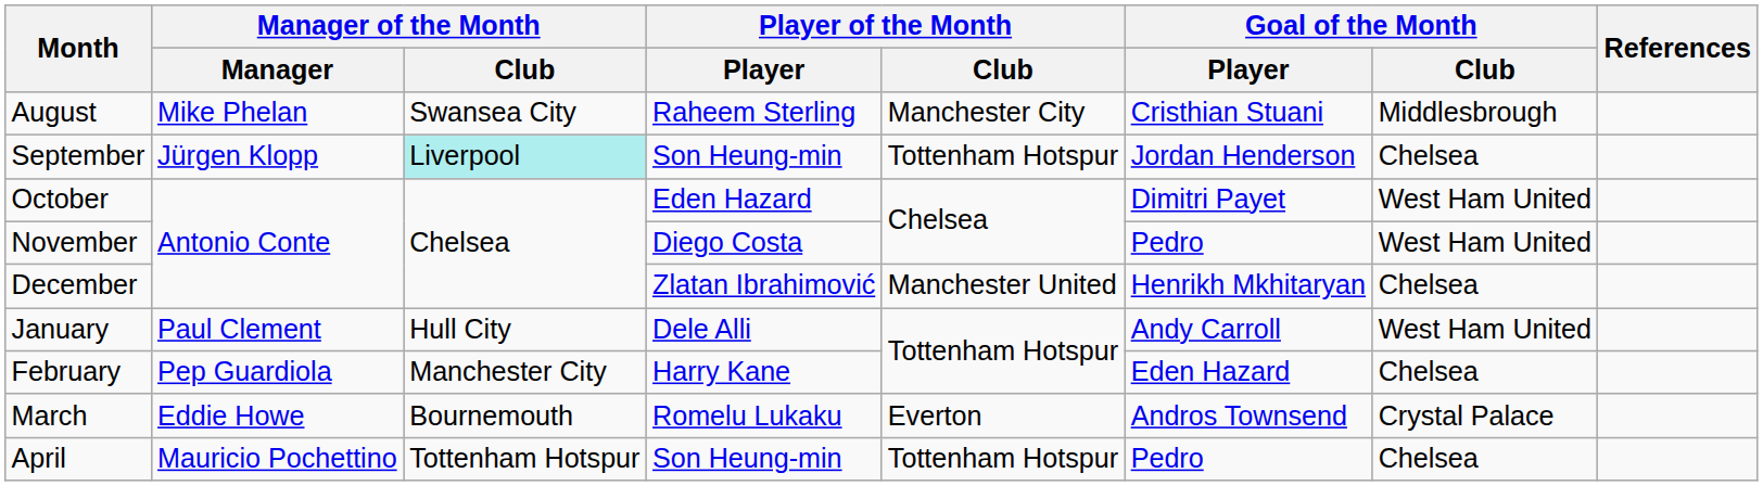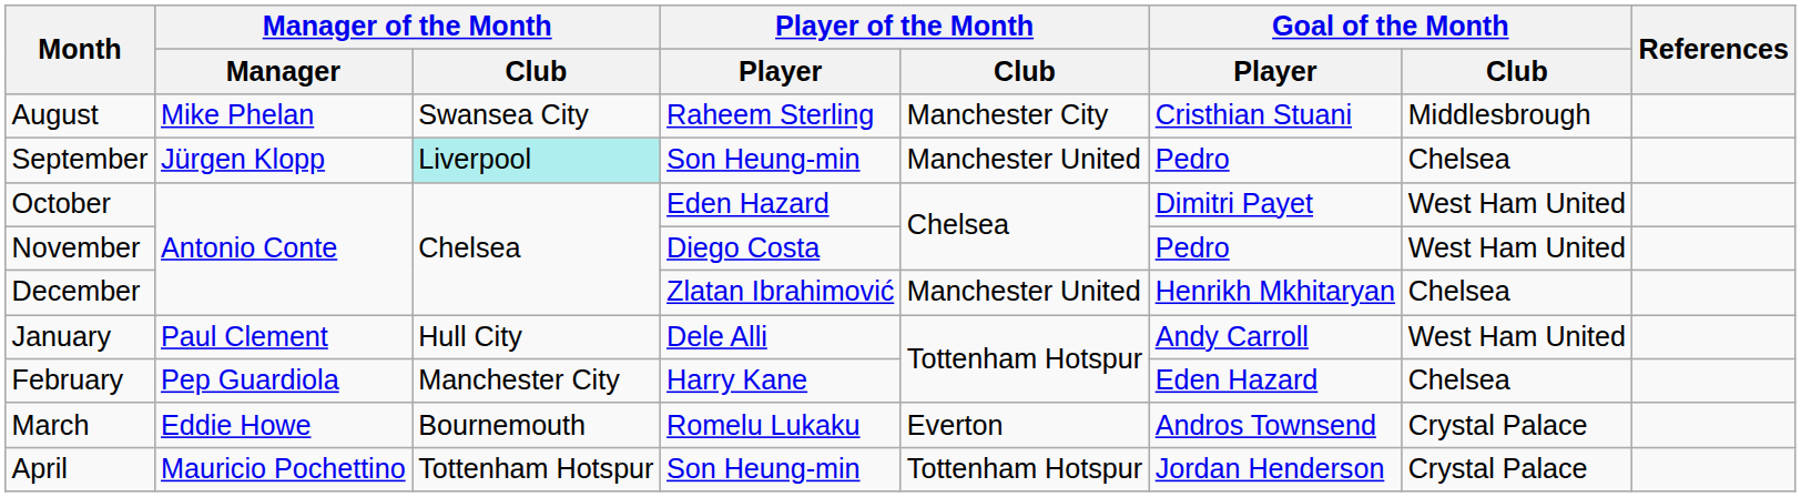 <table class="wikitable">
 <tr>
 <th rowspan="2">Month</th>
 <th colspan="2"><a href='#'>Manager of the Month</a></th>
 <th colspan="2"><a href='#'>Player of the Month</a></th>
 <th colspan="2"><a href='#'>Goal of the Month</a></th>
 <th rowspan="2">References</th>
 </tr>
 <tr>
 <th>Manager</th>
 <th>Club</th>
 <th>Player</th>
 <th>Club</th>
 <th>Player</th>
 <th>Club</th>
 </tr>
 <tr>
 <td>August</td>
 <td> <a href='#'>Mike Phelan</a></td>
 <td>Swansea City</td>
 <td> <a href='#'>Raheem Sterling</a></td>
 <td>Manchester City</td>
 <td> <a href='#'>Cristhian Stuani</a></td>
 <td>Middlesbrough</td>
 <td align=center></td>
 </tr>
 <tr>
 <td>September</td>
 <td> <a href='#'>Jürgen Klopp</a></td>
 <td style="background: paleturquoise;">Liverpool</td>
 <td> <a href='#'>Son Heung-min</a></td>
-<td>Tottenham Hotspur</td>
-<td> <a href='#'>Jordan Henderson</a></td>
+<td>Manchester United</td>
+<td> <a href='#'>Pedro</a></td>
 <td>Chelsea</td>
 <td align=center></td>
 </tr>
 <tr>
 <td>October</td>
 <td rowspan=3> <a href='#'>Antonio Conte</a></td>
 <td rowspan=3>Chelsea</td>
 <td> <a href='#'>Eden Hazard</a></td>
 <td rowspan=2>Chelsea</td>
 <td> <a href='#'>Dimitri Payet</a></td>
 <td>West Ham United</td>
 <td align=center></td>
 </tr>
 <tr>
 <td>November</td>
 <td> <a href='#'>Diego Costa</a></td>
 <td> <a href='#'>Pedro</a></td>
 <td>West Ham United</td>
 <td align=center></td>
 </tr>
 <tr>
 <td>December</td>
 <td> <a href='#'>Zlatan Ibrahimović</a></td>
 <td>Manchester United</td>
 <td> <a href='#'>Henrikh Mkhitaryan</a></td>
 <td>Chelsea</td>
 <td align=center></td>
 </tr>
 <tr>
 <td>January</td>
 <td> <a href='#'>Paul Clement</a></td>
 <td>Hull City</td>
 <td> <a href='#'>Dele Alli</a></td>
 <td rowspan=2>Tottenham Hotspur</td>
 <td> <a href='#'>Andy Carroll</a></td>
 <td>West Ham United</td>
 <td align=center></td>
 </tr>
 <tr>
 <td>February</td>
 <td> <a href='#'>Pep Guardiola</a></td>
 <td>Manchester City</td>
 <td> <a href='#'>Harry Kane</a></td>
 <td> <a href='#'>Eden Hazard</a></td>
 <td>Chelsea</td>
 <td align=center></td>
 </tr>
 <tr>
 <td>March</td>
 <td> <a href='#'>Eddie Howe</a></td>
 <td>Bournemouth</td>
 <td> <a href='#'>Romelu Lukaku</a></td>
 <td>Everton</td>
 <td> <a href='#'>Andros Townsend</a></td>
 <td>Crystal Palace</td>
 <td align=center></td>
 </tr>
 <tr>
 <td>April</td>
 <td> <a href='#'>Mauricio Pochettino</a></td>
 <td>Tottenham Hotspur</td>
 <td> <a href='#'>Son Heung-min</a></td>
 <td>Tottenham Hotspur</td>
-<td> <a href='#'>Pedro</a></td>
-<td>Chelsea</td>
+<td> <a href='#'>Jordan Henderson</a></td>
+<td>Crystal Palace</td>
 <td align=center></td>
 </tr>
 </table>
